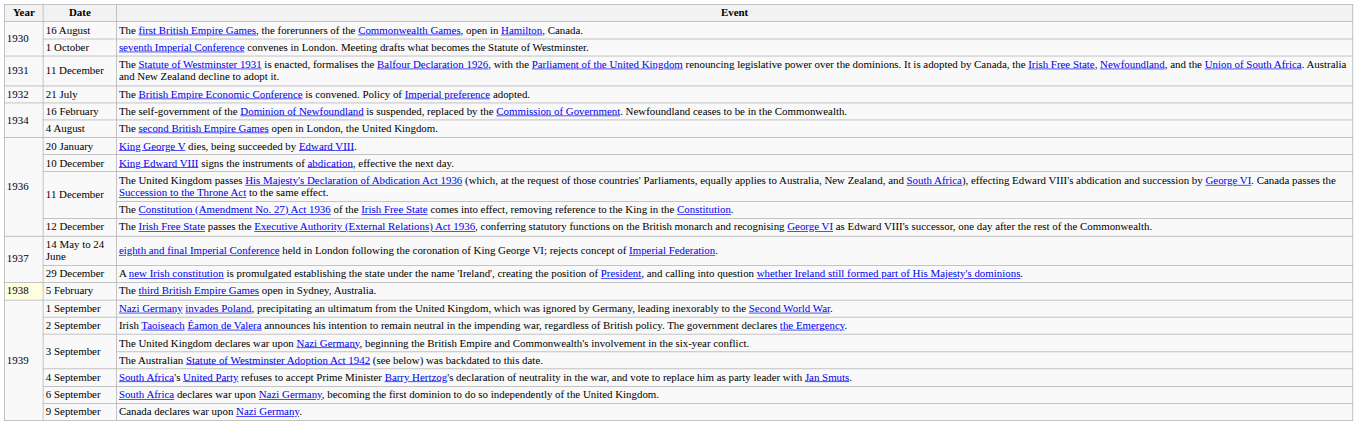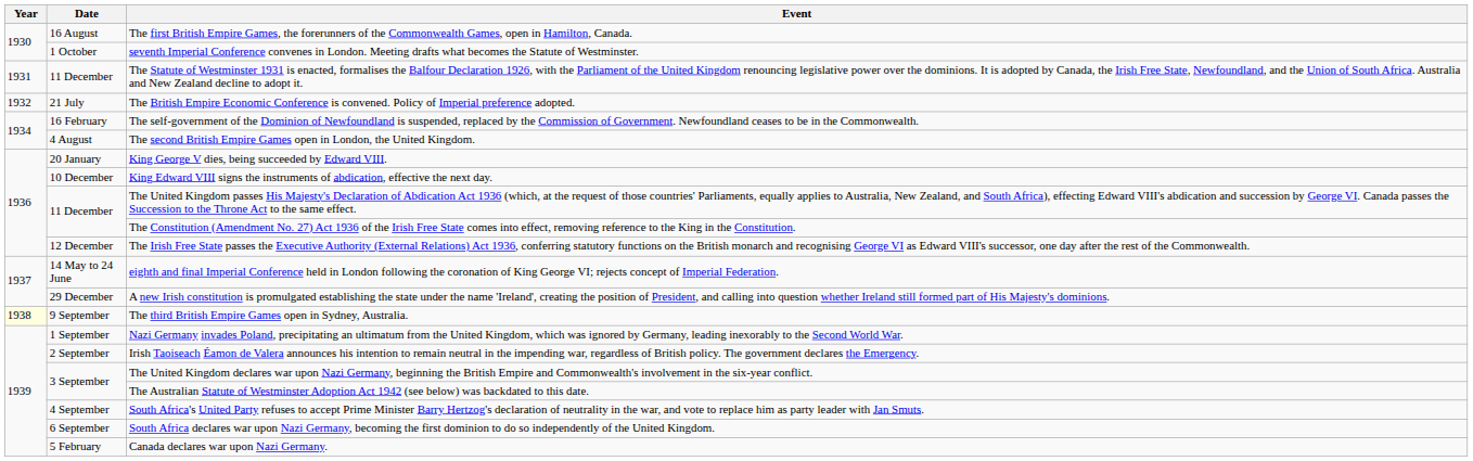 <table class="wikitable" width="100%">
 <tr>
 <th width=50px>Year</th>
 <th width=100px>Date</th>
 <th>Event</th>
 </tr>
 <tr>
 <td rowspan=2>1930</td>
 <td>16 August</td>
 <td>The <a href='#'>first British Empire Games</a>, the forerunners of the <a href='#'>Commonwealth Games</a>, open in <a href='#'>Hamilton</a>, Canada.</td>
 </tr>
 <tr>
 <td>1 October</td>
 <td><a href='#'>seventh Imperial Conference</a> convenes in London. Meeting drafts what becomes the Statute of Westminster.</td>
 </tr>
 <tr>
 <td>1931</td>
 <td>11 December</td>
 <td>The <a href='#'>Statute of Westminster 1931</a> is enacted, formalises the <a href='#'>Balfour Declaration 1926</a>, with the <a href='#'>Parliament of the United Kingdom</a> renouncing legislative power over the dominions. It is adopted by Canada, the <a href='#'>Irish Free State</a>, <a href='#'>Newfoundland</a>, and the <a href='#'>Union of South Africa</a>. Australia and New Zealand decline to adopt it.</td>
 </tr>
 <tr>
 <td>1932</td>
 <td>21 July</td>
 <td>The <a href='#'>British Empire Economic Conference</a> is convened. Policy of <a href='#'>Imperial preference</a> adopted.</td>
 </tr>
 <tr>
 <td rowspan=2>1934</td>
 <td>16 February</td>
 <td>The self-government of the <a href='#'>Dominion of Newfoundland</a> is suspended, replaced by the <a href='#'>Commission of Government</a>. Newfoundland ceases to be in the Commonwealth.</td>
 </tr>
 <tr>
 <td>4 August</td>
 <td>The <a href='#'>second British Empire Games</a> open in London, the United Kingdom.</td>
 </tr>
 <tr>
 <td rowspan=5>1936</td>
 <td>20 January</td>
 <td><a href='#'>King George V</a> dies, being succeeded by <a href='#'>Edward VIII</a>.</td>
 </tr>
 <tr>
 <td>10 December</td>
 <td><a href='#'>King Edward VIII</a> signs the instruments of <a href='#'>abdication</a>, effective the next day.</td>
 </tr>
 <tr>
 <td rowspan=2>11 December</td>
 <td>The United Kingdom passes <a href='#'>His Majesty's Declaration of Abdication Act 1936</a> (which, at the request of those countries' Parliaments, equally applies to Australia, New Zealand, and <a href='#'>South Africa</a>), effecting Edward VIII's abdication and succession by <a href='#'>George VI</a>. Canada passes the <a href='#'>Succession to the Throne Act</a> to the same effect.</td>
 </tr>
 <tr>
 <td>The <a href='#'>Constitution (Amendment No. 27) Act 1936</a> of the <a href='#'>Irish Free State</a> comes into effect, removing reference to the King in the <a href='#'>Constitution</a>.</td>
 </tr>
 <tr>
 <td>12 December</td>
 <td>The <a href='#'>Irish Free State</a> passes the <a href='#'>Executive Authority (External Relations) Act 1936</a>, conferring statutory functions on the British monarch and recognising <a href='#'>George VI</a> as Edward VIII's successor, one day after the rest of the Commonwealth.</td>
 </tr>
 <tr>
 <td rowspan=2>1937</td>
 <td>14 May to 24 June</td>
 <td><a href='#'>eighth and final Imperial Conference</a> held in London following the coronation of King George VI; rejects concept of <a href='#'>Imperial Federation</a>.</td>
 </tr>
 <tr>
 <td>29 December</td>
 <td>A <a href='#'>new Irish constitution</a> is promulgated establishing the state under the name 'Ireland', creating the position of <a href='#'>President</a>, and calling into question <a href='#'>whether Ireland still formed part of His Majesty's dominions</a>.</td>
 </tr>
 <tr>
 <td style="background: lightyellow;">1938</td>
-<td>5 February</td>
+<td>9 September</td>
 <td>The <a href='#'>third British Empire Games</a> open in Sydney, Australia.</td>
 </tr>
 <tr>
 <td rowspan=7>1939</td>
 <td>1 September</td>
 <td><a href='#'>Nazi Germany</a> <a href='#'>invades Poland</a>, precipitating an ultimatum from the United Kingdom, which was ignored by Germany, leading inexorably to the <a href='#'>Second World War</a>.</td>
 </tr>
 <tr>
 <td>2 September</td>
 <td>Irish <a href='#'>Taoiseach</a> <a href='#'>Éamon de Valera</a> announces his intention to remain neutral in the impending war, regardless of British policy. The government declares <a href='#'>the Emergency</a>.</td>
 </tr>
 <tr>
 <td rowspan=2>3 September</td>
 <td>The United Kingdom declares war upon <a href='#'>Nazi Germany</a>, beginning the British Empire and Commonwealth's involvement in the six-year conflict.</td>
 </tr>
 <tr>
 <td>The Australian <a href='#'>Statute of Westminster Adoption Act 1942</a> (see below) was backdated to this date.</td>
 </tr>
 <tr>
 <td>4 September</td>
 <td><a href='#'>South Africa</a>'s <a href='#'>United Party</a> refuses to accept Prime Minister <a href='#'>Barry Hertzog</a>'s declaration of neutrality in the war, and vote to replace him as party leader with <a href='#'>Jan Smuts</a>.</td>
 </tr>
 <tr>
 <td>6 September</td>
 <td><a href='#'>South Africa</a> declares war upon <a href='#'>Nazi Germany</a>, becoming the first dominion to do so independently of the United Kingdom.</td>
 </tr>
 <tr>
-<td>9 September</td>
+<td>5 February</td>
 <td>Canada declares war upon <a href='#'>Nazi Germany</a>.</td>
 </tr>
 </table>
